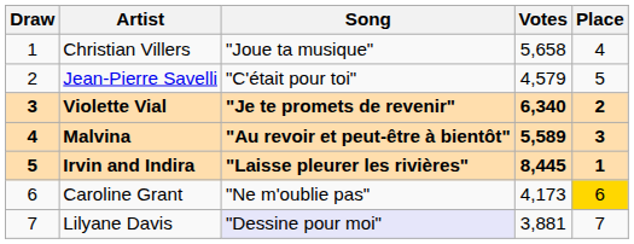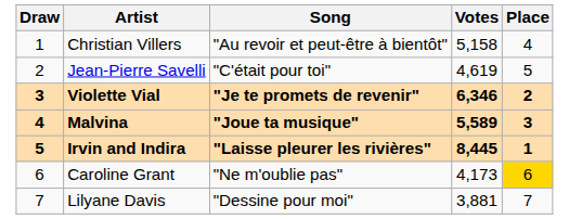 <table class="sortable wikitable" style="margin: 1em auto 1em auto; text-align:center">
 <tr>
 <th>Draw</th>
 <th>Artist</th>
 <th>Song</th>
 <th>Votes</th>
 <th>Place</th>
 </tr>
 <tr>
 <td>1</td>
 <td align="left">Christian Villers</td>
-<td align="left">"Joue ta musique"</td>
-<td>5,658</td>
+<td align="left">"Au revoir et peut-être à bientôt"</td>
+<td>5,158</td>
 <td>4</td>
 </tr>
 <tr>
 <td>2</td>
 <td align="left"><a href='#'>Jean-Pierre Savelli</a></td>
 <td align="left">"C'était pour toi"</td>
-<td>4,579</td>
+<td>4,619</td>
 <td>5</td>
 </tr>
 <tr style="font-weight:bold;background:navajowhite;">
 <td>3</td>
 <td align="left">Violette Vial</td>
 <td align="left">"Je te promets de revenir"</td>
-<td>6,340</td>
+<td>6,346</td>
 <td>2</td>
 </tr>
 <tr style="font-weight:bold;background:navajowhite;">
 <td>4</td>
 <td align="left">Malvina</td>
-<td align="left">"Au revoir et peut-être à bientôt"</td>
+<td align="left">"Joue ta musique"</td>
 <td>5,589</td>
 <td>3</td>
 </tr>
 <tr style="font-weight:bold;background:navajowhite;">
 <td>5</td>
 <td align="left">Irvin and Indira</td>
 <td align="left">"Laisse pleurer les rivières"</td>
 <td>8,445</td>
 <td>1</td>
 </tr>
 <tr>
 <td>6</td>
 <td align="left">Caroline Grant</td>
 <td align="left">"Ne m'oublie pas"</td>
 <td>4,173</td>
 <td style="background: gold;">6</td>
 </tr>
 <tr>
 <td>7</td>
 <td align="left">Lilyane Davis</td>
-<td align="left" style="background: lavender;">"Dessine pour moi"</td>
+<td align="left">"Dessine pour moi"</td>
 <td>3,881</td>
 <td>7</td>
 </tr>
 </table>
